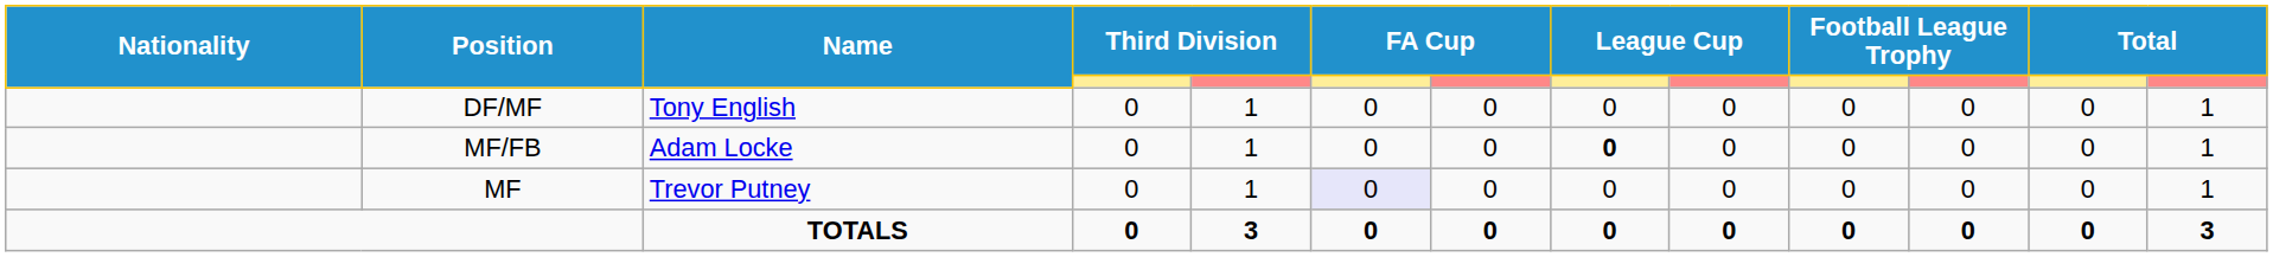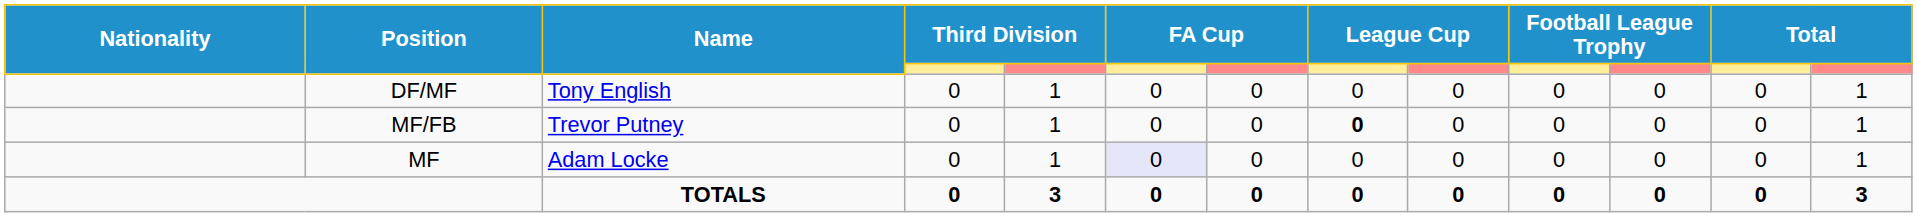 <table class="wikitable" style="text-align:center; font-size:90%; width:100%;">
 <tr>
 <th rowspan="2" style="background:#2191CC; color:white; border:1px solid #F7C408; text-align:center;">Nationality</th>
 <th rowspan="2" style="background:#2191CC; color:white; border:1px solid #F7C408; text-align:center;">Position</th>
 <th rowspan="2" style="background:#2191CC; color:white; border:1px solid #F7C408; text-align:center;">Name</th>
 <th colspan="2" style="background:#2191CC; color:white; border:1px solid #F7C408; text-align:center;">Third Division</th>
 <th colspan="2" style="background:#2191CC; color:white; border:1px solid #F7C408; text-align:center;">FA Cup</th>
 <th colspan="2" style="background:#2191CC; color:white; border:1px solid #F7C408; text-align:center;">League Cup</th>
 <th colspan="2" style="background:#2191CC; color:white; border:1px solid #F7C408; text-align:center;">Football League Trophy</th>
 <th colspan="2" style="background:#2191CC; color:white; border:1px solid #F7C408; text-align:center;">Total</th>
 </tr>
 <tr>
 <th width=60 style="background: #FFEE99"></th>
 <th width=60 style="background: #FF8888"></th>
 <th width=60 style="background: #FFEE99"></th>
 <th width=60 style="background: #FF8888"></th>
 <th width=60 style="background: #FFEE99"></th>
 <th width=60 style="background: #FF8888"></th>
 <th width=60 style="background: #FFEE99"></th>
 <th width=60 style="background: #FF8888"></th>
 <th width=60 style="background: #FFEE99"></th>
 <th width=60 style="background: #FF8888"></th>
 </tr>
 <tr>
 <td></td>
 <td>DF/MF</td>
 <td align="left"><a href='#'>Tony English</a></td>
 <td>0</td>
 <td>1</td>
 <td>0</td>
 <td>0</td>
 <td>0</td>
 <td>0</td>
 <td>0</td>
 <td>0</td>
 <td>0</td>
 <td>1</td>
 </tr>
 <tr>
 <td></td>
 <td>MF/FB</td>
-<td align="left"><a href='#'>Adam Locke</a></td>
+<td align="left"><a href='#'>Trevor Putney</a></td>
 <td>0</td>
 <td>1</td>
 <td>0</td>
 <td>0</td>
 <td><strong>0</strong></td>
 <td>0</td>
 <td>0</td>
 <td>0</td>
 <td>0</td>
 <td>1</td>
 </tr>
 <tr>
 <td></td>
 <td>MF</td>
-<td align="left"><a href='#'>Trevor Putney</a></td>
+<td align="left"><a href='#'>Adam Locke</a></td>
 <td>0</td>
 <td>1</td>
 <td style="background: lavender;">0</td>
 <td>0</td>
 <td>0</td>
 <td>0</td>
 <td>0</td>
 <td>0</td>
 <td>0</td>
 <td>1</td>
 </tr>
 <tr>
 <td colspan="2"></td>
 <td><strong>TOTALS</strong></td>
 <td><strong>0</strong></td>
 <td><strong>3</strong></td>
 <td><strong>0</strong></td>
 <td><strong>0</strong></td>
 <td><strong>0</strong></td>
 <td><strong>0</strong></td>
 <td><strong>0</strong></td>
 <td><strong>0</strong></td>
 <td><strong>0</strong></td>
 <td><strong>3</strong></td>
 </tr>
 </table>
